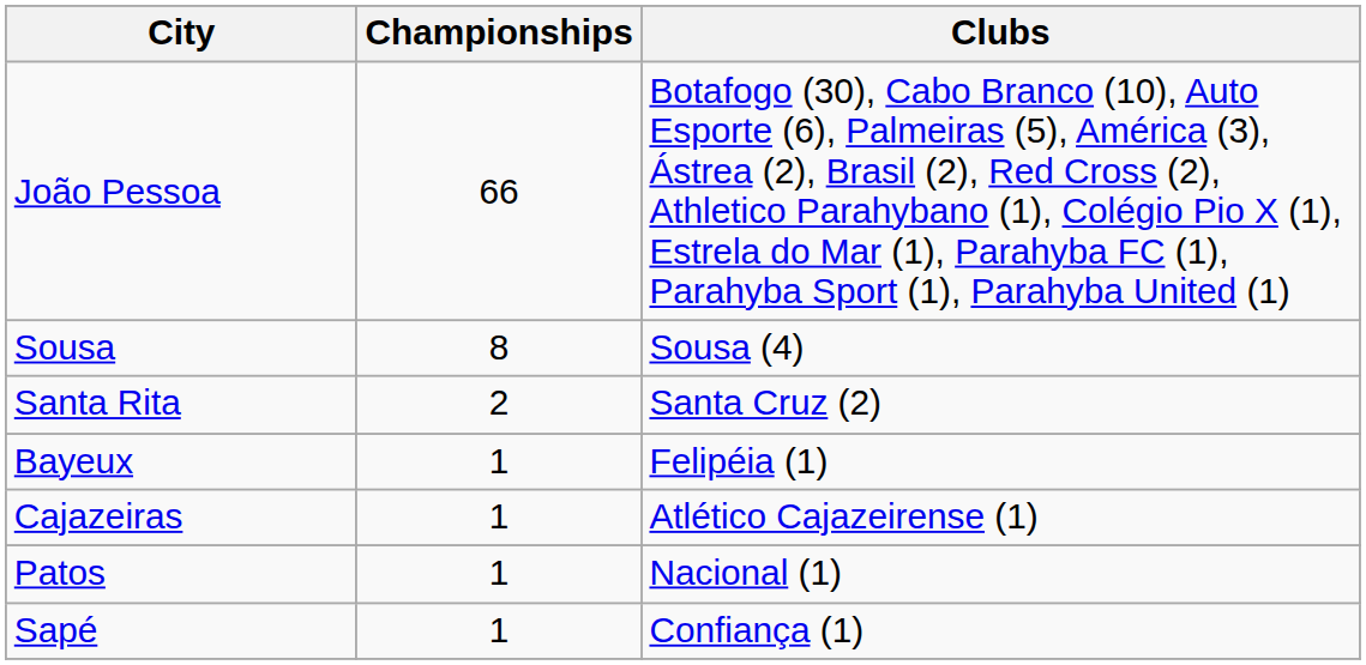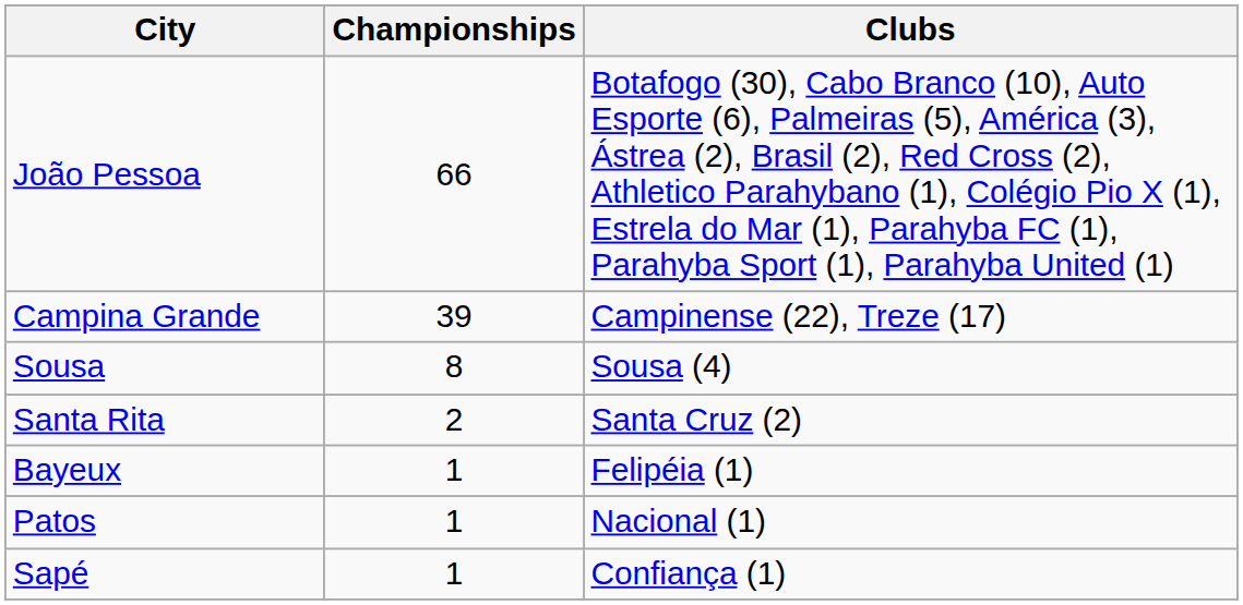 <table class="wikitable">
 <tr>
 <th style="width:150px">City</th>
 <th>Championships</th>
 <th>Clubs</th>
 </tr>
 <tr>
 <td> <a href='#'>João Pessoa</a></td>
 <td align="center">66</td>
 <td><a href='#'>Botafogo</a> (30), <a href='#'>Cabo Branco</a> (10), <a href='#'>Auto Esporte</a> (6), <a href='#'>Palmeiras</a> (5), <a href='#'>América</a> (3), <a href='#'>Ástrea</a> (2), <a href='#'>Brasil</a> (2), <a href='#'>Red Cross</a> (2), <a href='#'>Athletico Parahybano</a> (1), <a href='#'>Colégio Pio X</a> (1), <a href='#'>Estrela do Mar</a> (1), <a href='#'>Parahyba FC</a> (1), <a href='#'>Parahyba Sport</a> (1), <a href='#'>Parahyba United</a> (1)</td>
+</tr>
+<tr>
+<td> <a href='#'>Campina Grande</a></td>
+<td align="center">39</td>
+<td><a href='#'>Campinense</a> (22), <a href='#'>Treze</a> (17)</td>
 </tr>
 <tr>
 <td> <a href='#'>Sousa</a></td>
 <td align="center">8</td>
 <td><a href='#'>Sousa</a> (4)</td>
 </tr>
 <tr>
 <td> <a href='#'>Santa Rita</a></td>
 <td align="center">2</td>
 <td><a href='#'>Santa Cruz</a> (2)</td>
 </tr>
 <tr>
 <td> <a href='#'>Bayeux</a></td>
 <td align="center">1</td>
 <td><a href='#'>Felipéia</a> (1)</td>
 </tr>
 <tr>
-<td> <a href='#'>Cajazeiras</a></td>
-<td align="center">1</td>
-<td><a href='#'>Atlético Cajazeirense</a> (1)</td>
-</tr>
-<tr>
 <td> <a href='#'>Patos</a></td>
 <td align="center">1</td>
 <td><a href='#'>Nacional</a> (1)</td>
 </tr>
 <tr>
 <td> <a href='#'>Sapé</a></td>
 <td align="center">1</td>
 <td><a href='#'>Confiança</a> (1)</td>
 </tr>
 </table>
